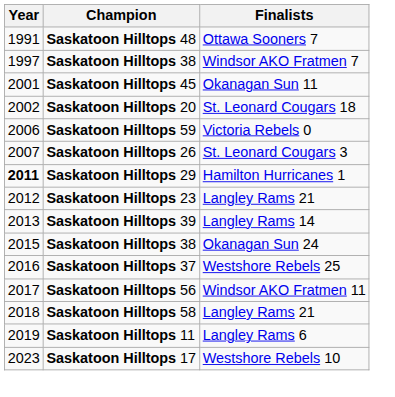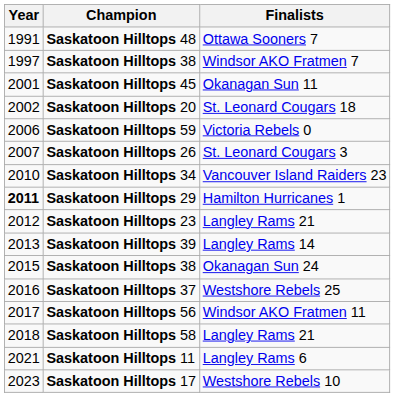 <table class="wikitable">
 <tr>
 <th>Year</th>
 <th>Champion</th>
 <th>Finalists</th>
 </tr>
 <tr>
 <td>1991</td>
 <td><strong>Saskatoon Hilltops</strong> 48</td>
 <td><a href='#'>Ottawa Sooners</a> 7</td>
 </tr>
 <tr>
 <td>1997</td>
 <td><strong>Saskatoon Hilltops</strong> 38</td>
 <td><a href='#'>Windsor AKO Fratmen</a> 7</td>
 </tr>
 <tr>
 <td>2001</td>
 <td><strong>Saskatoon Hilltops</strong> 45</td>
 <td><a href='#'>Okanagan Sun</a> 11</td>
 </tr>
 <tr>
 <td>2002</td>
 <td><strong>Saskatoon Hilltops</strong> 20</td>
 <td><a href='#'>St. Leonard Cougars</a> 18</td>
 </tr>
 <tr>
 <td>2006</td>
 <td><strong>Saskatoon Hilltops</strong> 59</td>
 <td><a href='#'>Victoria Rebels</a> 0</td>
 </tr>
 <tr>
 <td>2007</td>
 <td><strong>Saskatoon Hilltops</strong> 26</td>
 <td><a href='#'>St. Leonard Cougars</a> 3</td>
 </tr>
 <tr>
+<td>2010</td>
+<td><strong>Saskatoon Hilltops</strong> 34</td>
+<td><a href='#'>Vancouver Island Raiders</a> 23</td>
+</tr>
+<tr>
 <td><strong>2011</strong></td>
 <td><strong>Saskatoon Hilltops</strong> 29</td>
 <td><a href='#'>Hamilton Hurricanes</a> 1</td>
 </tr>
 <tr>
 <td>2012</td>
 <td><strong>Saskatoon Hilltops</strong> 23</td>
 <td><a href='#'>Langley Rams</a> 21</td>
 </tr>
 <tr>
 <td>2013</td>
 <td><strong>Saskatoon Hilltops</strong> 39</td>
 <td><a href='#'>Langley Rams</a> 14</td>
 </tr>
 <tr>
 <td>2015</td>
 <td><strong>Saskatoon Hilltops</strong> 38</td>
 <td><a href='#'>Okanagan Sun</a> 24</td>
 </tr>
 <tr>
 <td>2016</td>
 <td><strong>Saskatoon Hilltops</strong> 37</td>
 <td><a href='#'>Westshore Rebels</a> 25</td>
 </tr>
 <tr>
 <td>2017</td>
 <td><strong>Saskatoon Hilltops</strong> 56</td>
 <td><a href='#'>Windsor AKO Fratmen</a> 11</td>
 </tr>
 <tr>
 <td>2018</td>
 <td><strong>Saskatoon Hilltops</strong> 58</td>
 <td><a href='#'>Langley Rams</a> 21</td>
 </tr>
 <tr>
-<td>2019</td>
+<td>2021</td>
 <td><strong>Saskatoon Hilltops</strong> 11</td>
 <td><a href='#'>Langley Rams</a> 6</td>
 </tr>
 <tr>
 <td>2023</td>
 <td><strong>Saskatoon Hilltops</strong> 17</td>
 <td><a href='#'>Westshore Rebels</a> 10</td>
 </tr>
 </table>
